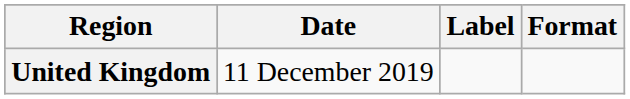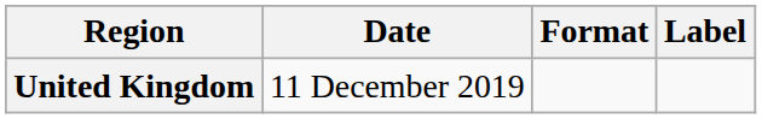 <table class="wikitable plainrowheaders">
 <tr>
 <th scope="col">Region</th>
 <th scope="col">Date</th>
+<th scope="col">Format</th>
 <th scope="col">Label</th>
-<th scope="col">Format</th>
 </tr>
 <tr>
 <th scope="row">United Kingdom</th>
 <td>11 December 2019</td>
 <td></td>
 <td></td>
 </tr>
 </table>
